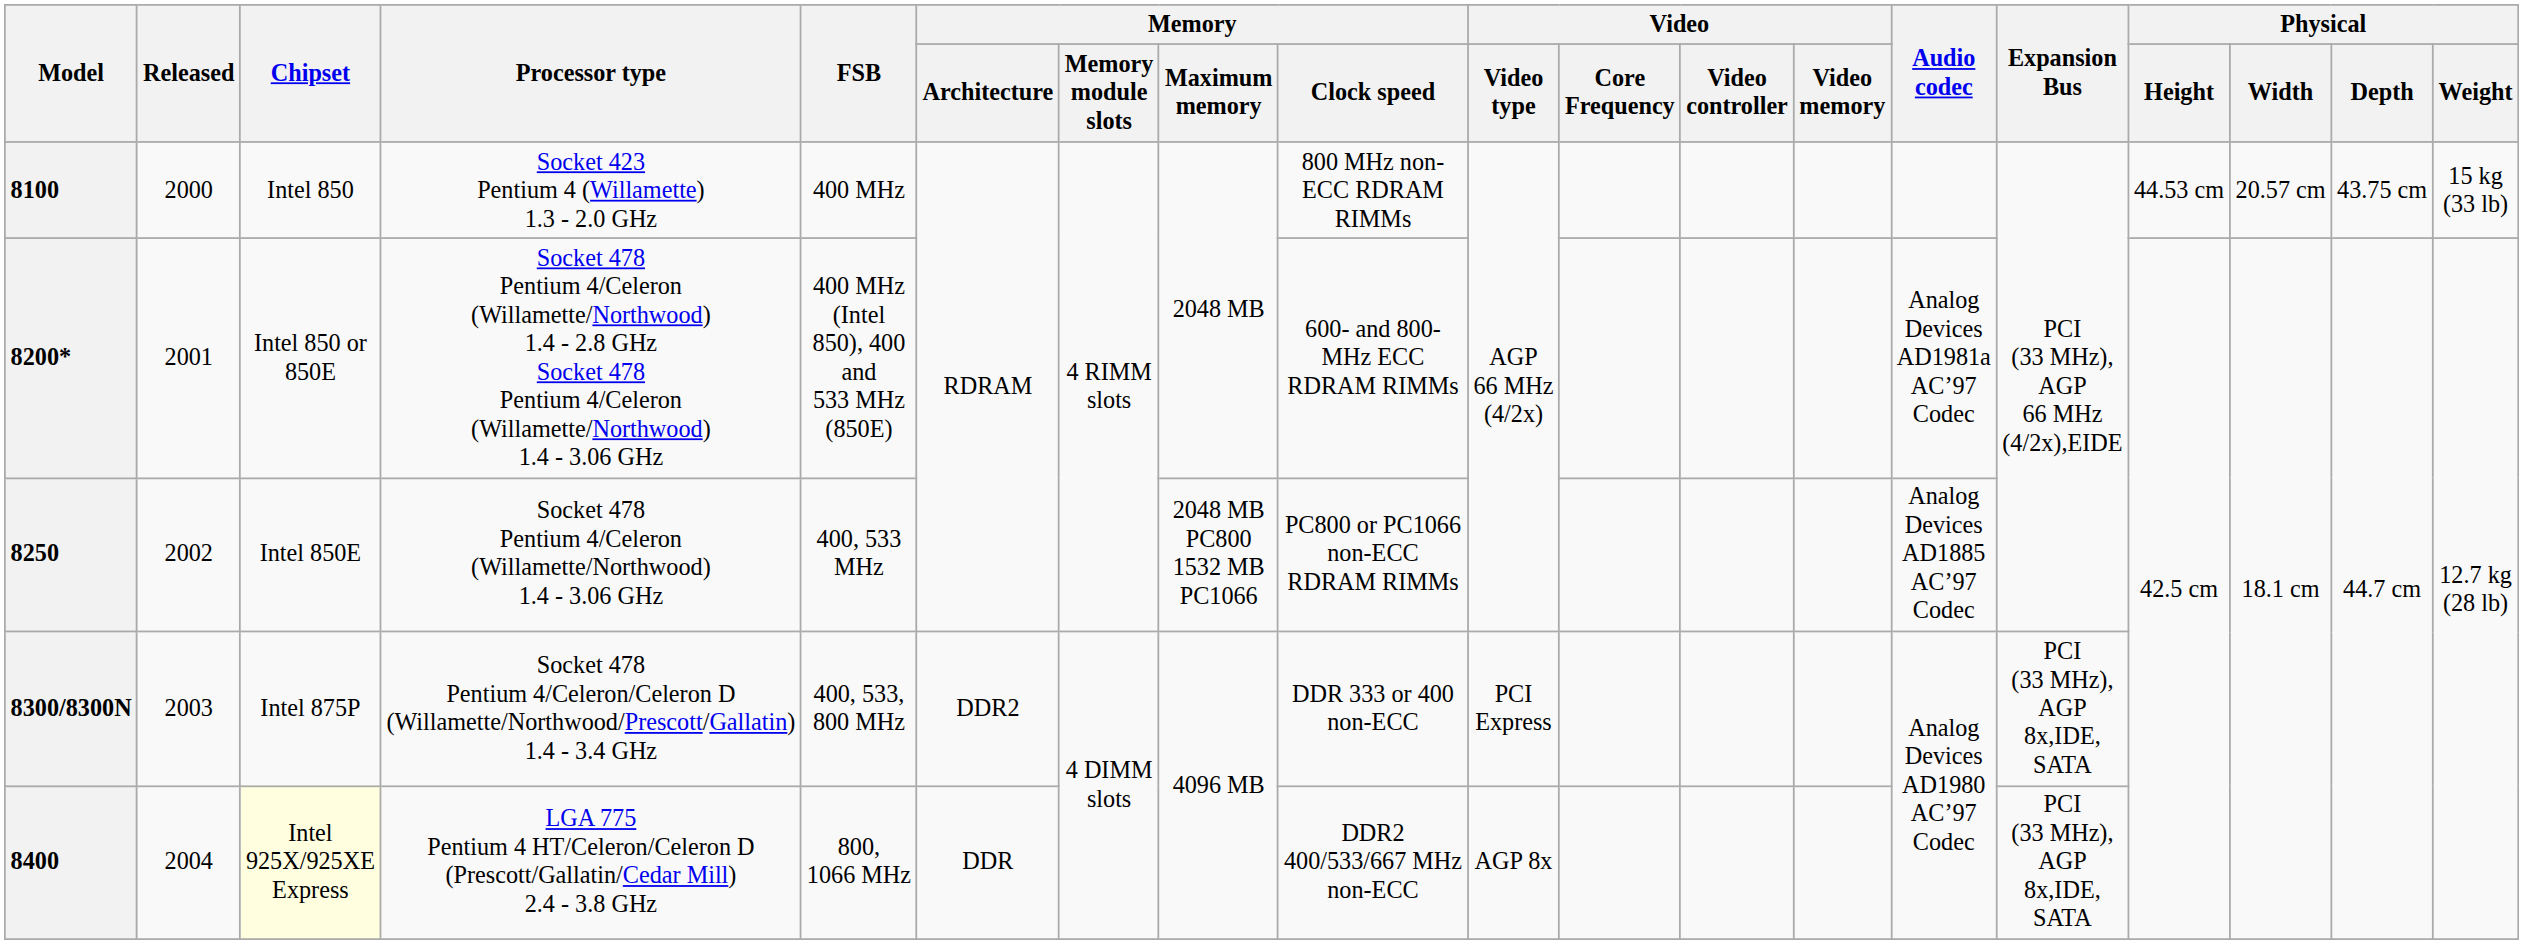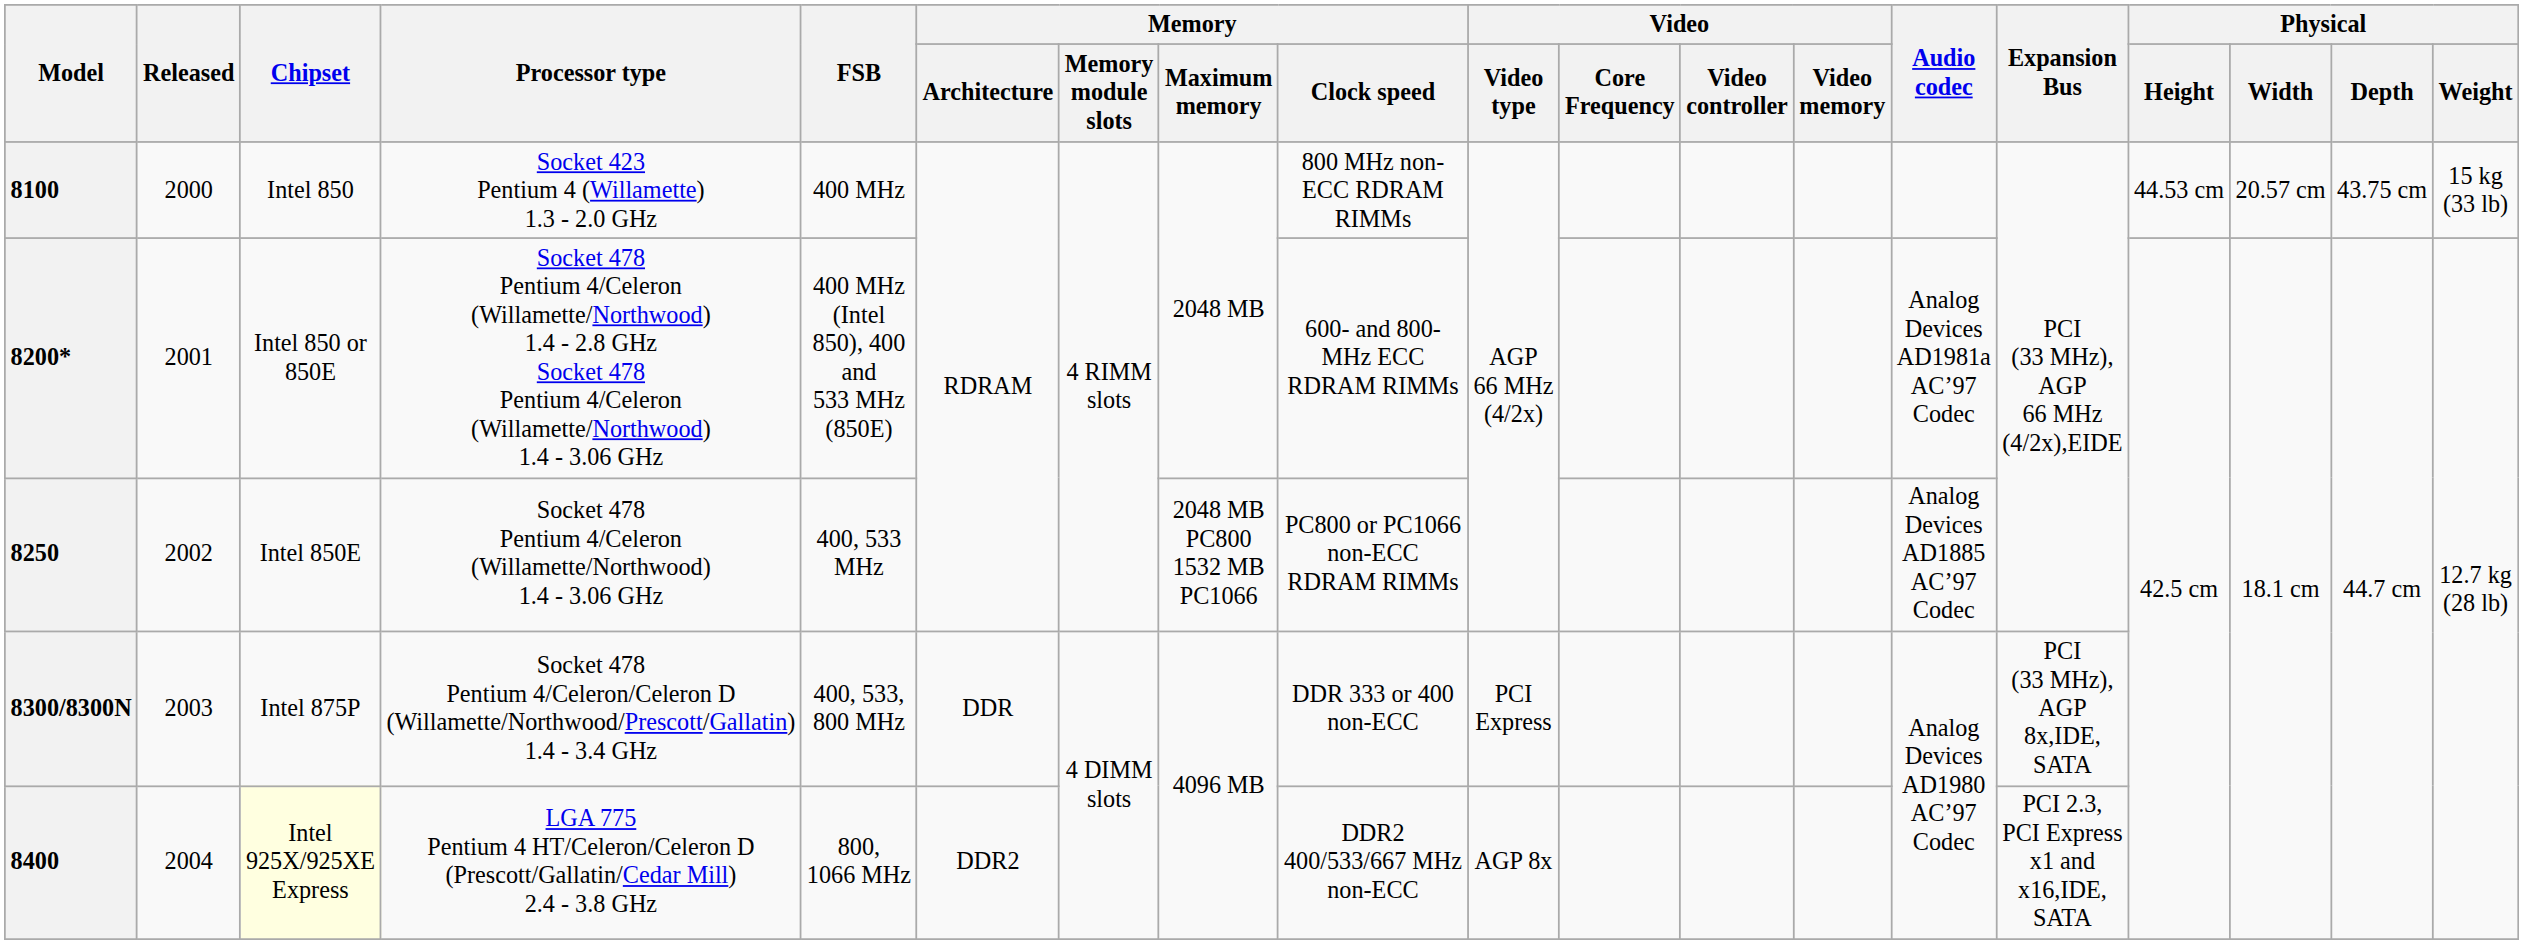 <table class ="wikitable" style="font-size: 85%; text-align: center; width: 100%;">
 <tr>
 <th rowspan=2 style="width:12em">Model</th>
 <th rowspan="2">Released</th>
 <th rowspan=2><a href='#'>Chipset</a></th>
 <th rowspan=2 style="text-align:center;">Processor type</th>
 <th rowspan="2">FSB</th>
 <th colspan=4 style="text-align:center;">Memory</th>
 <th colspan=4 style="text-align:center;">Video</th>
 <th rowspan=2><a href='#'>Audio codec</a></th>
 <th rowspan=2>Expansion Bus</th>
 <th colspan=4 style="text-align:center;">Physical</th>
 </tr>
 <tr>
 <th>Architecture</th>
 <th>Memory module slots</th>
 <th>Maximum memory</th>
 <th>Clock speed</th>
 <th>Video type</th>
 <th>Core Frequency</th>
 <th>Video controller</th>
 <th>Video memory</th>
 <th>Height</th>
 <th>Width</th>
 <th>Depth</th>
 <th>Weight</th>
 </tr>
 <tr>
 <th style="text-align:left;">8100</th>
 <td>2000</td>
 <td>Intel 850</td>
 <td><a href='#'>Socket 423</a> <br> Pentium 4 (<a href='#'>Willamette</a>) <br> 1.3 - 2.0 GHz</td>
 <td>400 MHz</td>
 <td rowspan="3">RDRAM</td>
 <td rowspan="3">4 RIMM slots</td>
 <td rowspan="2">2048 MB</td>
 <td>800 MHz non-ECC RDRAM RIMMs</td>
 <td rowspan="3">AGP 66 MHz (4/2x)</td>
 <td></td>
 <td></td>
 <td></td>
 <td></td>
 <td rowspan="3">PCI (33 MHz), AGP 66 MHz (4/2x),EIDE</td>
 <td>44.53 cm</td>
 <td>20.57 cm</td>
 <td>43.75 cm</td>
 <td>15 kg (33 lb)</td>
 </tr>
 <tr>
 <th style="text-align:left;">8200*</th>
 <td>2001</td>
 <td>Intel 850 or 850E</td>
 <td><a href='#'>Socket 478</a> <br> Pentium 4/Celeron (Willamette/<a href='#'>Northwood</a>) <br> 1.4 - 2.8 GHz <br> <a href='#'>Socket 478</a> <br> Pentium 4/Celeron (Willamette/<a href='#'>Northwood</a>) <br> 1.4 - 3.06 GHz</td>
 <td>400 MHz (Intel 850), 400 and 533 MHz (850E)</td>
 <td>600- and 800-MHz ECC RDRAM RIMMs</td>
 <td></td>
 <td></td>
 <td></td>
 <td>Analog Devices AD1981a AC’97 Codec</td>
 <td rowspan="4">42.5 cm</td>
 <td rowspan="4">18.1 cm</td>
 <td rowspan="4">44.7 cm</td>
 <td rowspan="4">12.7 kg (28 lb)</td>
 </tr>
 <tr>
 <th style="text-align:left;">8250</th>
 <td>2002</td>
 <td>Intel 850E</td>
 <td>Socket 478 <br> Pentium 4/Celeron (Willamette/Northwood) <br> 1.4 - 3.06 GHz</td>
 <td>400, 533 MHz</td>
 <td>2048 MB PC800 1532 MB PC1066</td>
 <td>PC800 or PC1066 non-ECC RDRAM RIMMs</td>
 <td></td>
 <td></td>
 <td></td>
 <td>Analog Devices AD1885 AC’97 Codec</td>
 </tr>
 <tr>
 <th style="text-align:left;">8300/8300N</th>
 <td>2003</td>
 <td>Intel 875P</td>
 <td>Socket 478 <br> Pentium 4/Celeron/Celeron D <br> (Willamette/Northwood/<a href='#'>Prescott</a>/<a href='#'>Gallatin</a>) <br> 1.4 - 3.4 GHz</td>
 <td>400, 533, 800 MHz</td>
-<td>DDR2</td>
+<td>DDR</td>
 <td rowspan="2">4 DIMM slots</td>
 <td rowspan="2">4096 MB</td>
 <td>DDR 333 or 400 non-ECC</td>
 <td>PCI Express</td>
 <td></td>
 <td></td>
 <td></td>
 <td rowspan="2">Analog Devices AD1980 AC’97 Codec</td>
 <td>PCI (33 MHz), AGP 8x,IDE, SATA</td>
 </tr>
 <tr>
 <th style="text-align:left;">8400</th>
 <td>2004</td>
 <td style="background: lightyellow;">Intel 925X/925XE Express</td>
 <td><a href='#'>LGA 775</a> <br> Pentium 4 HT/Celeron/Celeron D <br> (Prescott/Gallatin/<a href='#'>Cedar Mill</a>) <br> 2.4 - 3.8 GHz</td>
 <td>800, 1066 MHz</td>
-<td>DDR</td>
+<td>DDR2</td>
 <td>DDR2 400/533/667 MHz non-ECC</td>
 <td>AGP 8x</td>
 <td></td>
 <td></td>
 <td></td>
-<td>PCI (33 MHz), AGP 8x,IDE, SATA</td>
+<td>PCI 2.3, PCI Express x1 and x16,IDE, SATA</td>
 </tr>
 <tr>
 </tr>
 </table>
